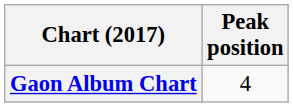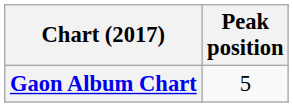 <table class="wikitable sortable plainrowheaders" style="text-align:center">
 <tr>
 <th scope="col">Chart (2017)</th>
 <th scope="col">Peak<br>position</th>
 </tr>
 <tr>
 <th><a href='#'>Gaon Album Chart</a></th>
-<td>4</td>
+<td>5</td>
 </tr>
 </table>
